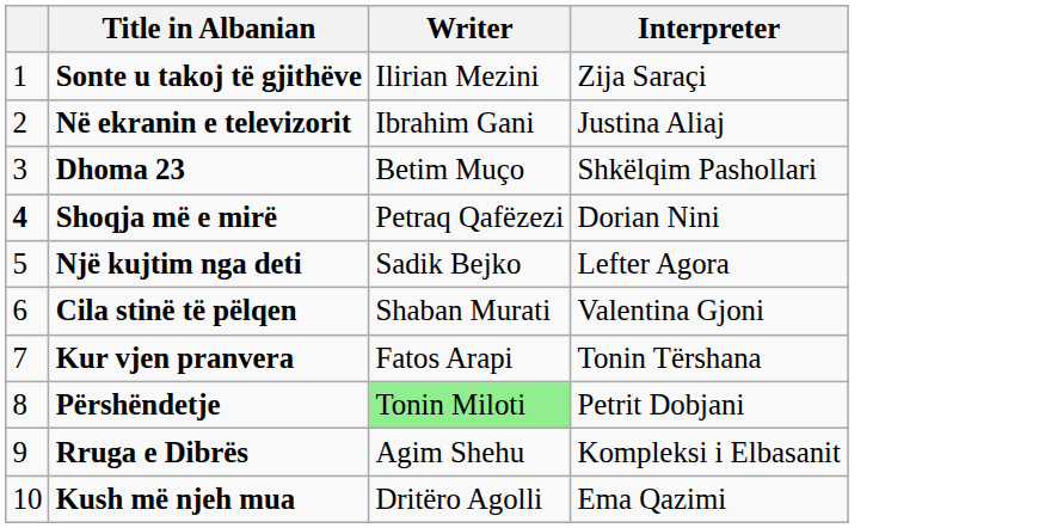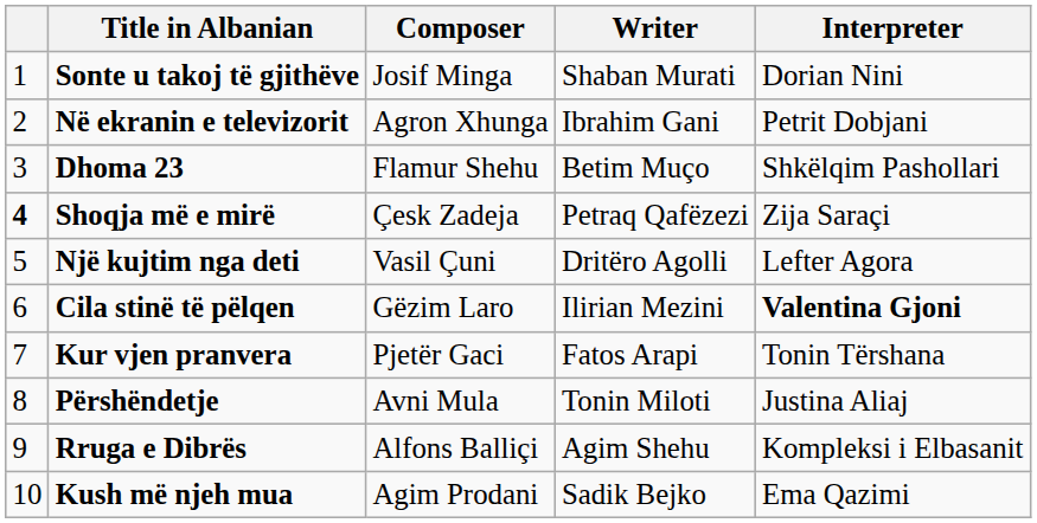 <table class="wikitable">
 <tr>
 <th></th>
 <th>Title in Albanian</th>
+<th>Composer</th>
 <th>Writer</th>
 <th>Interpreter</th>
 </tr>
 <tr>
 <td>1</td>
 <td><strong>Sonte u takoj të gjithëve</strong></td>
-<td>Ilirian Mezini</td>
-<td>Zija Saraçi</td>
+<td>Josif Minga</td>
+<td>Shaban Murati</td>
+<td>Dorian Nini</td>
 </tr>
 <tr>
 <td>2</td>
 <td><strong>Në ekranin e televizorit</strong></td>
+<td>Agron Xhunga</td>
 <td>Ibrahim Gani</td>
-<td>Justina Aliaj</td>
+<td>Petrit Dobjani</td>
 </tr>
 <tr>
 <td>3</td>
 <td><strong>Dhoma 23</strong></td>
+<td>Flamur Shehu</td>
 <td>Betim Muço</td>
 <td>Shkëlqim Pashollari</td>
 </tr>
 <tr>
 <td><strong>4</strong></td>
 <td><strong>Shoqja më e mirë</strong></td>
+<td>Çesk Zadeja</td>
 <td>Petraq Qafëzezi</td>
-<td>Dorian Nini</td>
+<td>Zija Saraçi</td>
 </tr>
 <tr>
 <td>5</td>
 <td><strong>Një kujtim nga deti</strong></td>
-<td>Sadik Bejko</td>
+<td>Vasil Çuni</td>
+<td>Dritëro Agolli</td>
 <td>Lefter Agora</td>
 </tr>
 <tr>
 <td>6</td>
 <td><strong>Cila stinë të pëlqen</strong></td>
-<td>Shaban Murati</td>
-<td>Valentina Gjoni</td>
+<td>Gëzim Laro</td>
+<td>Ilirian Mezini</td>
+<td><strong>Valentina Gjoni</strong></td>
 </tr>
 <tr>
 <td>7</td>
 <td><strong>Kur vjen pranvera</strong></td>
+<td>Pjetër Gaci</td>
 <td>Fatos Arapi</td>
 <td>Tonin Tërshana</td>
 </tr>
 <tr>
 <td>8</td>
 <td><strong>Përshëndetje</strong></td>
-<td style="background: lightgreen;">Tonin Miloti</td>
-<td>Petrit Dobjani</td>
+<td>Avni Mula</td>
+<td>Tonin Miloti</td>
+<td>Justina Aliaj</td>
 </tr>
 <tr>
 <td>9</td>
 <td><strong>Rruga e Dibrës</strong></td>
+<td>Alfons Balliçi</td>
 <td>Agim Shehu</td>
 <td>Kompleksi i Elbasanit</td>
 </tr>
 <tr>
 <td>10</td>
 <td><strong>Kush më njeh mua</strong></td>
-<td>Dritëro Agolli</td>
+<td>Agim Prodani</td>
+<td>Sadik Bejko</td>
 <td>Ema Qazimi</td>
 </tr>
 </table>
